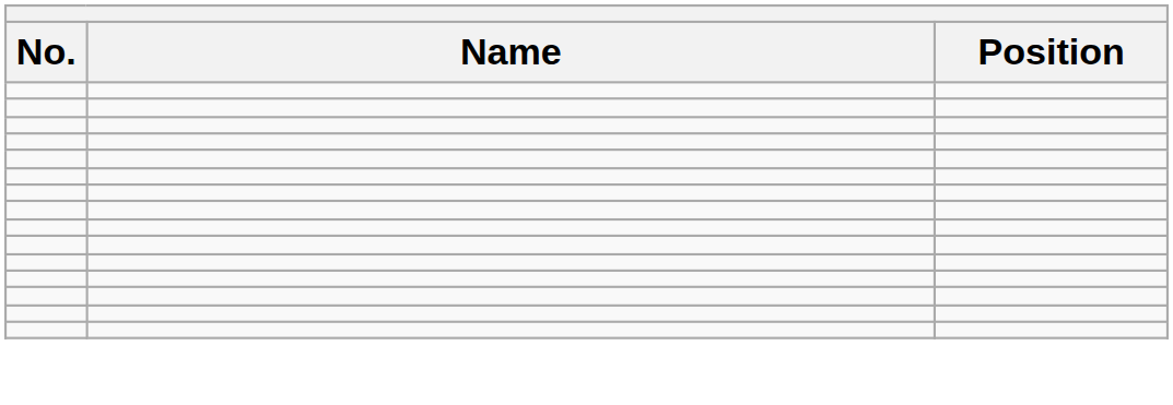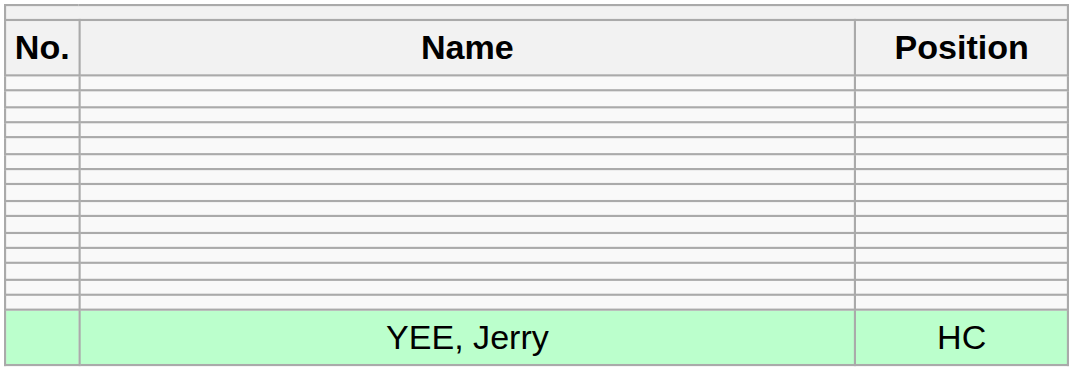 <table class="wikitable mw-collapsible mw-collapsed" style="text-align:center; width:500px; border:none">
 <tr>
 <th style="text-align:left" colspan="3"></th>
 </tr>
 <tr>
 <th style="width:7%">No.</th>
 <th>Name</th>
 <th style="width:20%">Position</th>
 </tr>
 <tr>
 <td></td>
 <td></td>
 <td></td>
 </tr>
 <tr>
 <td></td>
 <td></td>
 <td></td>
 </tr>
 <tr>
 <td></td>
 <td></td>
 <td></td>
 </tr>
 <tr>
 <td></td>
 <td></td>
 <td></td>
 </tr>
 <tr>
 <td></td>
 <td></td>
 <td></td>
 </tr>
 <tr>
 <td></td>
 <td></td>
 <td></td>
 </tr>
 <tr>
 <td></td>
 <td></td>
 <td></td>
 </tr>
 <tr>
 <td></td>
 <td></td>
 <td></td>
 </tr>
 <tr>
 <td></td>
 <td></td>
 <td></td>
 </tr>
 <tr>
 <td></td>
 <td></td>
 <td></td>
 </tr>
 <tr>
 <td></td>
 <td></td>
 <td></td>
 </tr>
 <tr>
 <td></td>
 <td></td>
 <td></td>
 </tr>
 <tr>
 <td></td>
 <td></td>
 <td></td>
 </tr>
 <tr>
 <td></td>
 <td></td>
 <td></td>
 </tr>
 <tr>
 <td></td>
 <td></td>
 <td></td>
 </tr>
+<tr bgcolor=#BBFFCC>
+<td></td>
+<td>YEE, Jerry</td>
+<td>HC</td>
+</tr>
 </table>
